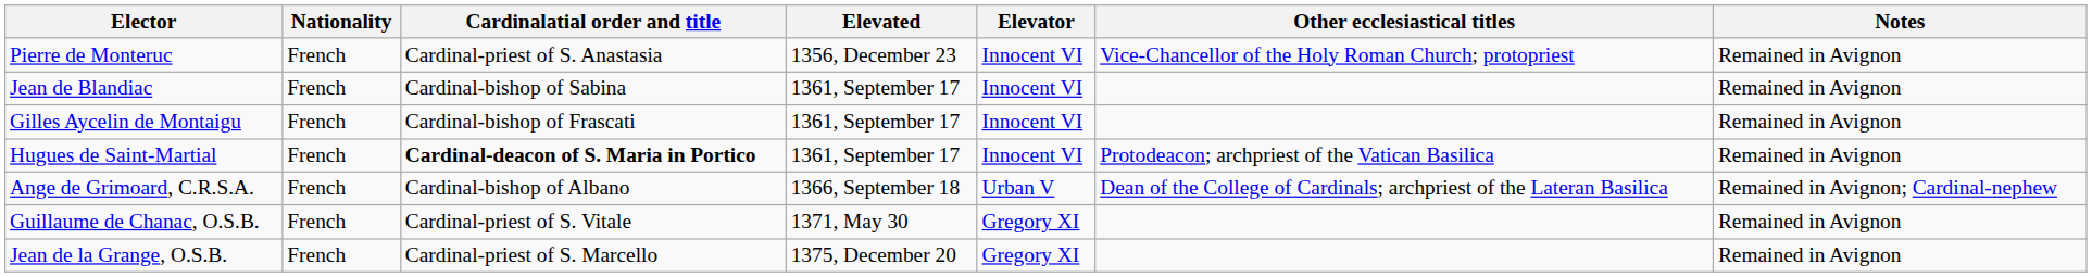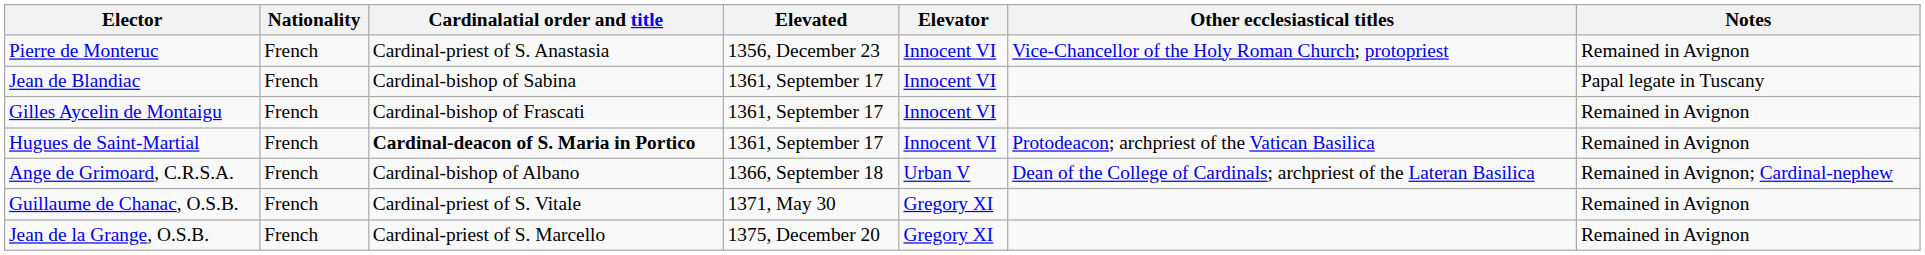 <table class="wikitable sortable collapsible" style="width:100%">
 <tr>
 <th width="*">Elector</th>
 <th width="*">Nationality</th>
 <th width="*">Cardinalatial order and <a href='#'>title</a></th>
 <th width="*">Elevated</th>
 <th width="*">Elevator</th>
 <th width="*">Other ecclesiastical titles</th>
 <th width="*">Notes</th>
 </tr>
 <tr valign="top">
 <td><a href='#'>Pierre de Monteruc</a></td>
 <td>French</td>
 <td>Cardinal-priest of S. Anastasia</td>
 <td>1356, December 23</td>
 <td><a href='#'>Innocent VI</a></td>
 <td><a href='#'>Vice-Chancellor of the Holy Roman Church</a>; <a href='#'>protopriest</a></td>
 <td>Remained in Avignon</td>
 </tr>
 <tr>
 <td><a href='#'>Jean de Blandiac</a></td>
 <td>French</td>
 <td>Cardinal-bishop of Sabina</td>
 <td>1361, September 17</td>
 <td><a href='#'>Innocent VI</a></td>
 <td></td>
-<td>Remained in Avignon</td>
+<td>Papal legate in Tuscany</td>
 </tr>
 <tr>
 <td><a href='#'>Gilles Aycelin de Montaigu</a></td>
 <td>French</td>
 <td>Cardinal-bishop of Frascati</td>
 <td>1361, September 17</td>
 <td><a href='#'>Innocent VI</a></td>
 <td></td>
 <td>Remained in Avignon</td>
 </tr>
 <tr>
 <td><a href='#'>Hugues de Saint-Martial</a></td>
 <td>French</td>
 <td><strong>Cardinal-deacon of S. Maria in Portico</strong></td>
 <td>1361, September 17</td>
 <td><a href='#'>Innocent VI</a></td>
 <td><a href='#'>Protodeacon</a>; archpriest of the <a href='#'>Vatican Basilica</a></td>
 <td>Remained in Avignon</td>
 </tr>
 <tr>
 <td><a href='#'>Ange de Grimoard</a>, C.R.S.A.</td>
 <td>French</td>
 <td>Cardinal-bishop of Albano</td>
 <td>1366, September 18</td>
 <td><a href='#'>Urban V</a></td>
 <td><a href='#'>Dean of the College of Cardinals</a>; archpriest of the <a href='#'>Lateran Basilica</a></td>
 <td>Remained in Avignon; <a href='#'>Cardinal-nephew</a></td>
 </tr>
 <tr>
 <td><a href='#'>Guillaume de Chanac</a>, O.S.B.</td>
 <td>French</td>
 <td>Cardinal-priest of S. Vitale</td>
 <td>1371, May 30</td>
 <td><a href='#'>Gregory XI</a></td>
 <td></td>
 <td>Remained in Avignon</td>
 </tr>
 <tr>
 <td><a href='#'>Jean de la Grange</a>, O.S.B.</td>
 <td>French</td>
 <td>Cardinal-priest of S. Marcello</td>
 <td>1375, December 20</td>
 <td><a href='#'>Gregory XI</a></td>
 <td></td>
 <td>Remained in Avignon</td>
 </tr>
 </table>
